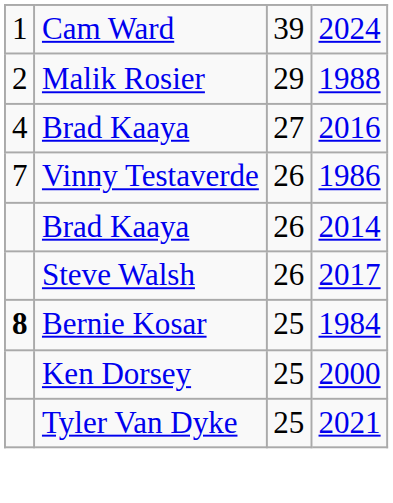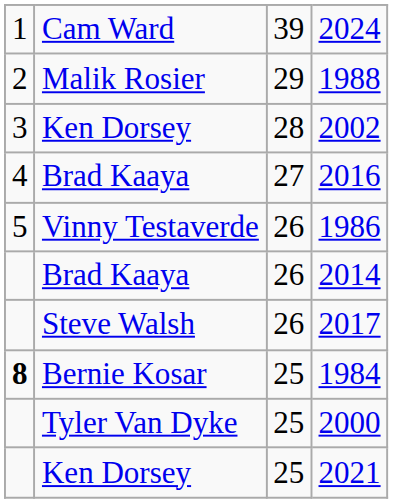 <table class="wikitable">
 <tr>
 <td>1</td>
 <td><a href='#'>Cam Ward</a></td>
 <td>39</td>
 <td><a href='#'>2024</a></td>
 </tr>
 <tr>
 <td>2</td>
 <td><a href='#'>Malik Rosier</a></td>
 <td>29</td>
 <td><a href='#'>1988</a></td>
 </tr>
 <tr>
+<td>3</td>
+<td><a href='#'>Ken Dorsey</a></td>
+<td>28</td>
+<td><a href='#'>2002</a></td>
+</tr>
+<tr>
 <td>4</td>
 <td><a href='#'>Brad Kaaya</a></td>
 <td>27</td>
 <td><a href='#'>2016</a></td>
 </tr>
 <tr>
-<td>7</td>
+<td>5</td>
 <td><a href='#'>Vinny Testaverde</a></td>
 <td>26</td>
 <td><a href='#'>1986</a></td>
 </tr>
 <tr>
 <td></td>
 <td><a href='#'>Brad Kaaya</a></td>
 <td>26</td>
 <td><a href='#'>2014</a></td>
 </tr>
 <tr>
 <td></td>
 <td><a href='#'>Steve Walsh</a></td>
 <td>26</td>
 <td><a href='#'>2017</a></td>
 </tr>
 <tr>
 <td><strong>8</strong></td>
 <td><a href='#'>Bernie Kosar</a></td>
 <td>25</td>
 <td><a href='#'>1984</a></td>
 </tr>
 <tr>
 <td></td>
-<td><a href='#'>Ken Dorsey</a></td>
+<td><a href='#'>Tyler Van Dyke</a></td>
 <td>25</td>
 <td><a href='#'>2000</a></td>
 </tr>
 <tr>
 <td></td>
-<td><a href='#'>Tyler Van Dyke</a></td>
+<td><a href='#'>Ken Dorsey</a></td>
 <td>25</td>
 <td><a href='#'>2021</a></td>
 </tr>
 </table>
